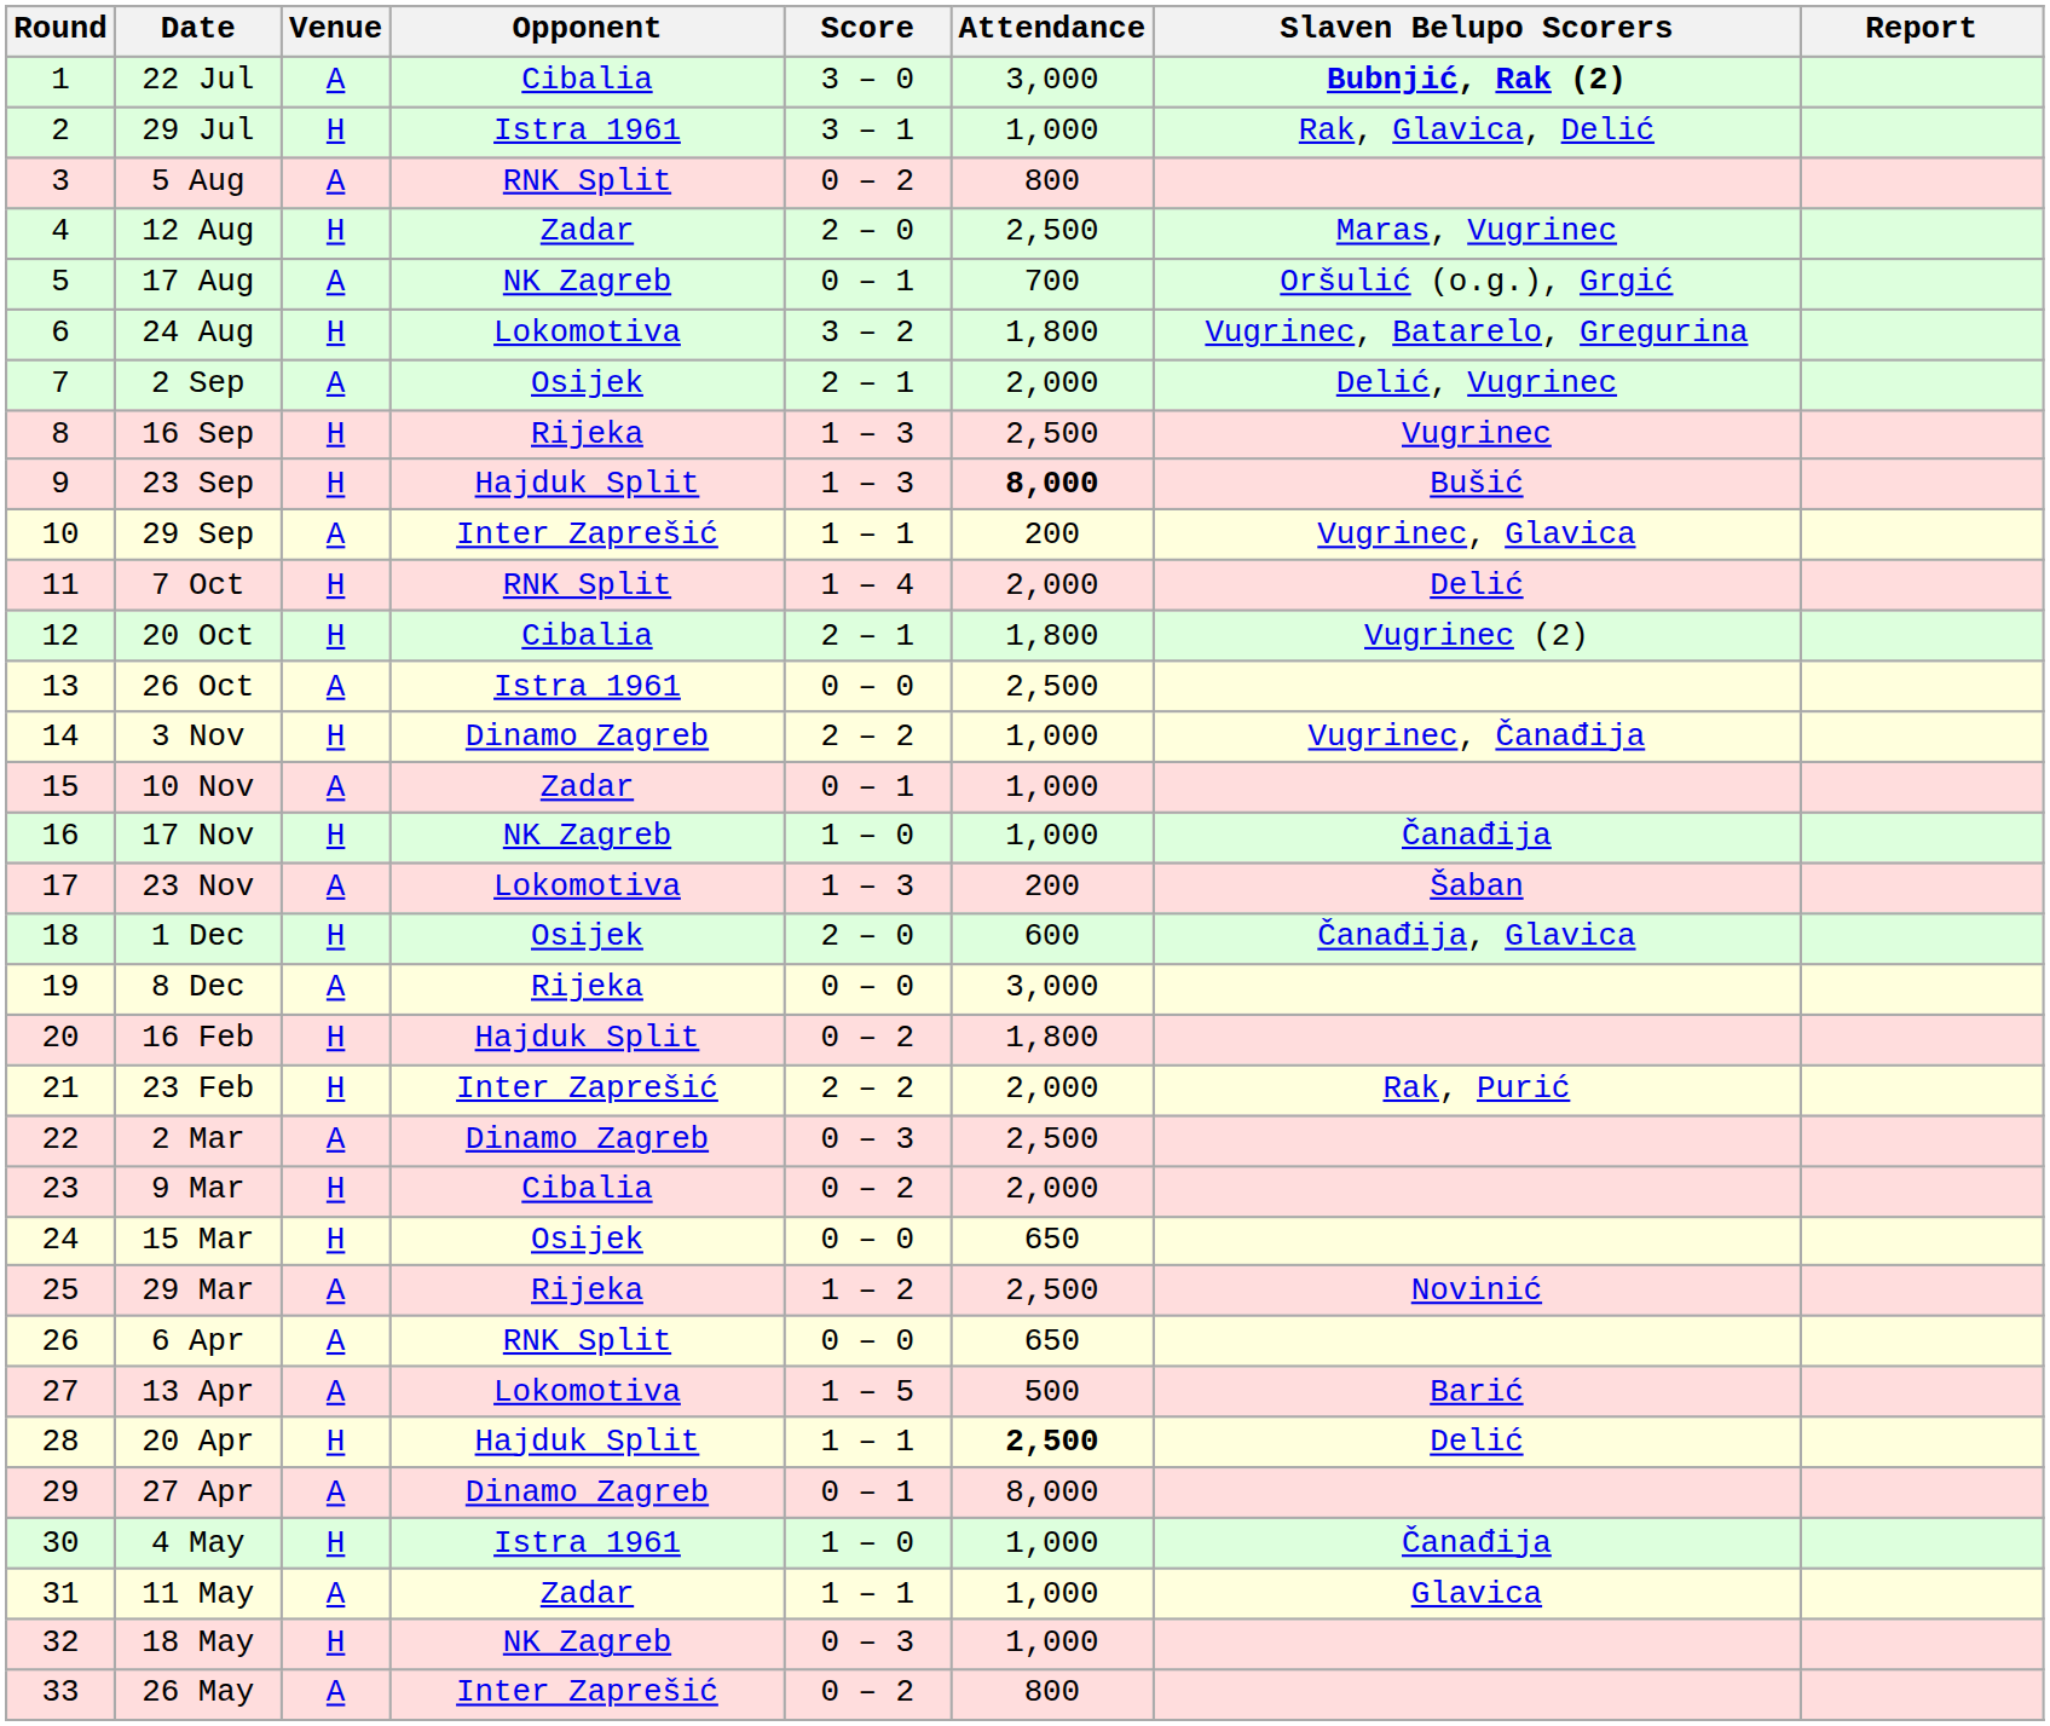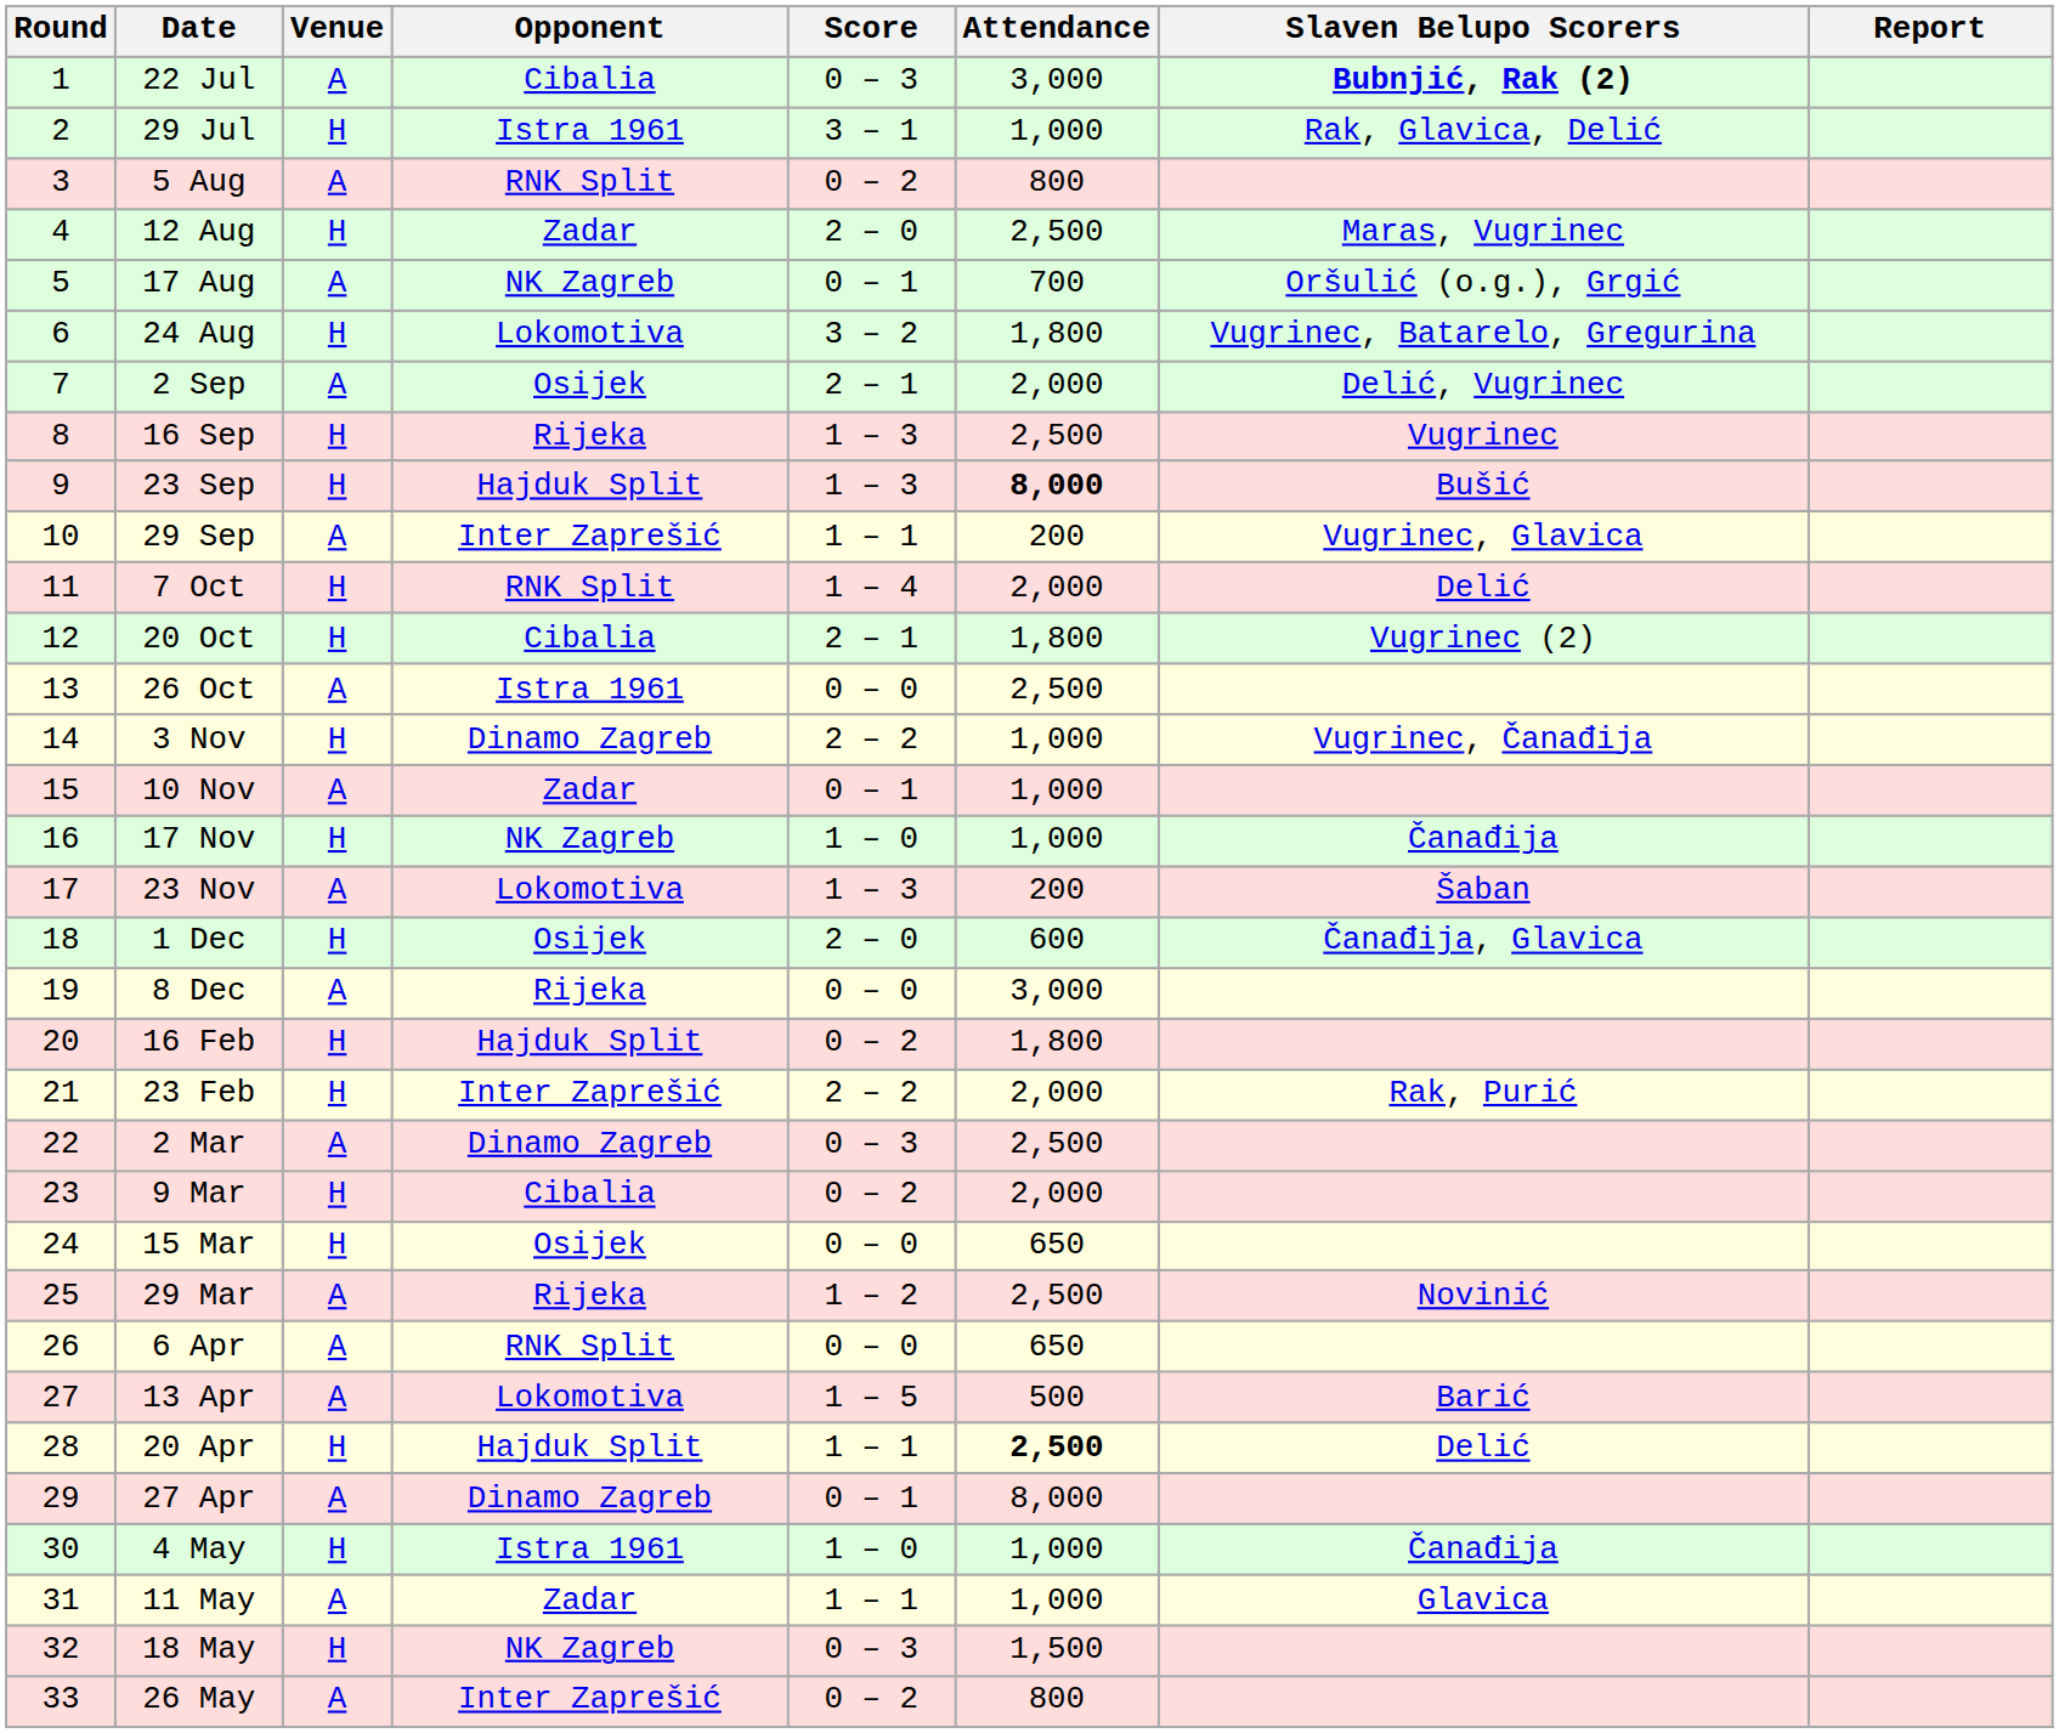 <table class="wikitable sortable" style="text-align: center; font-size:95%;">
 <tr>
 <th width="30">Round</th>
 <th width="60">Date</th>
 <th width="20">Venue</th>
 <th width="150">Opponent</th>
 <th width="60">Score</th>
 <th width="40">Attendance</th>
 <th width="250">Slaven Belupo Scorers</th>
 <th width="90" class="unsortable">Report</th>
 </tr>
 <tr bgcolor="#ddffdd">
 <td>1</td>
 <td>22 Jul</td>
 <td><a href='#'>A</a></td>
 <td><a href='#'>Cibalia</a></td>
-<td>3 – 0</td>
+<td>0 – 3</td>
 <td>3,000</td>
 <td><strong><a href='#'>Bubnjić</a>, <a href='#'>Rak</a> (2)</strong></td>
 <td></td>
 </tr>
 <tr bgcolor="#ddffdd">
 <td>2</td>
 <td>29 Jul</td>
 <td><a href='#'>H</a></td>
 <td><a href='#'>Istra 1961</a></td>
 <td>3 – 1</td>
 <td>1,000</td>
 <td><a href='#'>Rak</a>, <a href='#'>Glavica</a>, <a href='#'>Delić</a></td>
 <td></td>
 </tr>
 <tr bgcolor="#ffdddd">
 <td>3</td>
 <td>5 Aug</td>
 <td><a href='#'>A</a></td>
 <td><a href='#'>RNK Split</a></td>
 <td>0 – 2</td>
 <td>800</td>
 <td></td>
 <td></td>
 </tr>
 <tr bgcolor="#ddffdd">
 <td>4</td>
 <td>12 Aug</td>
 <td><a href='#'>H</a></td>
 <td><a href='#'>Zadar</a></td>
 <td>2 – 0</td>
 <td>2,500</td>
 <td><a href='#'>Maras</a>, <a href='#'>Vugrinec</a></td>
 <td></td>
 </tr>
 <tr bgcolor="#ddffdd">
 <td>5</td>
 <td>17 Aug</td>
 <td><a href='#'>A</a></td>
 <td><a href='#'>NK Zagreb</a></td>
 <td>0 – 1</td>
 <td>700</td>
 <td><a href='#'>Oršulić</a> (o.g.), <a href='#'>Grgić</a></td>
 <td></td>
 </tr>
 <tr bgcolor="#ddffdd">
 <td>6</td>
 <td>24 Aug</td>
 <td><a href='#'>H</a></td>
 <td><a href='#'>Lokomotiva</a></td>
 <td>3 – 2</td>
 <td>1,800</td>
 <td><a href='#'>Vugrinec</a>, <a href='#'>Batarelo</a>, <a href='#'>Gregurina</a></td>
 <td></td>
 </tr>
 <tr bgcolor="#ddffdd">
 <td>7</td>
 <td>2 Sep</td>
 <td><a href='#'>A</a></td>
 <td><a href='#'>Osijek</a></td>
 <td>2 – 1</td>
 <td>2,000</td>
 <td><a href='#'>Delić</a>, <a href='#'>Vugrinec</a></td>
 <td></td>
 </tr>
 <tr bgcolor="#ffdddd">
 <td>8</td>
 <td>16 Sep</td>
 <td><a href='#'>H</a></td>
 <td><a href='#'>Rijeka</a></td>
 <td>1 – 3</td>
 <td>2,500</td>
 <td><a href='#'>Vugrinec</a></td>
 <td></td>
 </tr>
 <tr bgcolor="#ffdddd">
 <td>9</td>
 <td>23 Sep</td>
 <td><a href='#'>H</a></td>
 <td><a href='#'>Hajduk Split</a></td>
 <td>1 – 3</td>
 <td><strong>8,000</strong></td>
 <td><a href='#'>Bušić</a></td>
 <td></td>
 </tr>
 <tr bgcolor="#ffffdd">
 <td>10</td>
 <td>29 Sep</td>
 <td><a href='#'>A</a></td>
 <td><a href='#'>Inter Zaprešić</a></td>
 <td>1 – 1</td>
 <td>200</td>
 <td><a href='#'>Vugrinec</a>, <a href='#'>Glavica</a></td>
 <td></td>
 </tr>
 <tr bgcolor="#ffdddd">
 <td>11</td>
 <td>7 Oct</td>
 <td><a href='#'>H</a></td>
 <td><a href='#'>RNK Split</a></td>
 <td>1 – 4</td>
 <td>2,000</td>
 <td><a href='#'>Delić</a></td>
 <td></td>
 </tr>
 <tr bgcolor="#ddffdd">
 <td>12</td>
 <td>20 Oct</td>
 <td><a href='#'>H</a></td>
 <td><a href='#'>Cibalia</a></td>
 <td>2 – 1</td>
 <td>1,800</td>
 <td><a href='#'>Vugrinec</a> (2)</td>
 <td></td>
 </tr>
 <tr bgcolor="#ffffdd">
 <td>13</td>
 <td>26 Oct</td>
 <td><a href='#'>A</a></td>
 <td><a href='#'>Istra 1961</a></td>
 <td>0 – 0</td>
 <td>2,500</td>
 <td></td>
 <td></td>
 </tr>
 <tr bgcolor="#ffffdd">
 <td>14</td>
 <td>3 Nov</td>
 <td><a href='#'>H</a></td>
 <td><a href='#'>Dinamo Zagreb</a></td>
 <td>2 – 2</td>
 <td>1,000</td>
 <td><a href='#'>Vugrinec</a>, <a href='#'>Čanađija</a></td>
 <td></td>
 </tr>
 <tr bgcolor="#ffdddd">
 <td>15</td>
 <td>10 Nov</td>
 <td><a href='#'>A</a></td>
 <td><a href='#'>Zadar</a></td>
 <td>0 – 1</td>
 <td>1,000</td>
 <td></td>
 <td></td>
 </tr>
 <tr bgcolor="#ddffdd">
 <td>16</td>
 <td>17 Nov</td>
 <td><a href='#'>H</a></td>
 <td><a href='#'>NK Zagreb</a></td>
 <td>1 – 0</td>
 <td>1,000</td>
 <td><a href='#'>Čanađija</a></td>
 <td></td>
 </tr>
 <tr bgcolor="#ffdddd">
 <td>17</td>
 <td>23 Nov</td>
 <td><a href='#'>A</a></td>
 <td><a href='#'>Lokomotiva</a></td>
 <td>1 – 3</td>
 <td>200</td>
 <td><a href='#'>Šaban</a></td>
 <td></td>
 </tr>
 <tr bgcolor="#ddffdd">
 <td>18</td>
 <td>1 Dec</td>
 <td><a href='#'>H</a></td>
 <td><a href='#'>Osijek</a></td>
 <td>2 – 0</td>
 <td>600</td>
 <td><a href='#'>Čanađija</a>, <a href='#'>Glavica</a></td>
 <td></td>
 </tr>
 <tr bgcolor="#ffffdd">
 <td>19</td>
 <td>8 Dec</td>
 <td><a href='#'>A</a></td>
 <td><a href='#'>Rijeka</a></td>
 <td>0 – 0</td>
 <td>3,000</td>
 <td></td>
 <td></td>
 </tr>
 <tr bgcolor="#ffdddd">
 <td>20</td>
 <td>16 Feb</td>
 <td><a href='#'>H</a></td>
 <td><a href='#'>Hajduk Split</a></td>
 <td>0 – 2</td>
 <td>1,800</td>
 <td></td>
 <td></td>
 </tr>
 <tr bgcolor="#ffffdd">
 <td>21</td>
 <td>23 Feb</td>
 <td><a href='#'>H</a></td>
 <td><a href='#'>Inter Zaprešić</a></td>
 <td>2 – 2</td>
 <td>2,000</td>
 <td><a href='#'>Rak</a>, <a href='#'>Purić</a></td>
 <td></td>
 </tr>
 <tr bgcolor="#ffdddd">
 <td>22</td>
 <td>2 Mar</td>
 <td><a href='#'>A</a></td>
 <td><a href='#'>Dinamo Zagreb</a></td>
 <td>0 – 3</td>
 <td>2,500</td>
 <td></td>
 <td></td>
 </tr>
 <tr bgcolor="#ffdddd">
 <td>23</td>
 <td>9 Mar</td>
 <td><a href='#'>H</a></td>
 <td><a href='#'>Cibalia</a></td>
 <td>0 – 2</td>
 <td>2,000</td>
 <td></td>
 <td></td>
 </tr>
 <tr bgcolor="#ffffdd">
 <td>24</td>
 <td>15 Mar</td>
 <td><a href='#'>H</a></td>
 <td><a href='#'>Osijek</a></td>
 <td>0 – 0</td>
 <td>650</td>
 <td></td>
 <td></td>
 </tr>
 <tr bgcolor="#ffdddd">
 <td>25</td>
 <td>29 Mar</td>
 <td><a href='#'>A</a></td>
 <td><a href='#'>Rijeka</a></td>
 <td>1 – 2</td>
 <td>2,500</td>
 <td><a href='#'>Novinić</a></td>
 <td></td>
 </tr>
 <tr bgcolor="#ffffdd">
 <td>26</td>
 <td>6 Apr</td>
 <td><a href='#'>A</a></td>
 <td><a href='#'>RNK Split</a></td>
 <td>0 – 0</td>
 <td>650</td>
 <td></td>
 <td></td>
 </tr>
 <tr bgcolor="#ffdddd">
 <td>27</td>
 <td>13 Apr</td>
 <td><a href='#'>A</a></td>
 <td><a href='#'>Lokomotiva</a></td>
 <td>1 – 5</td>
 <td>500</td>
 <td><a href='#'>Barić</a></td>
 <td></td>
 </tr>
 <tr bgcolor="#ffffdd">
 <td>28</td>
 <td>20 Apr</td>
 <td><a href='#'>H</a></td>
 <td><a href='#'>Hajduk Split</a></td>
 <td>1 – 1</td>
 <td><strong>2,500</strong></td>
 <td><a href='#'>Delić</a></td>
 <td></td>
 </tr>
 <tr bgcolor="#ffdddd">
 <td>29</td>
 <td>27 Apr</td>
 <td><a href='#'>A</a></td>
 <td><a href='#'>Dinamo Zagreb</a></td>
 <td>0 – 1</td>
 <td>8,000</td>
 <td></td>
 <td></td>
 </tr>
 <tr bgcolor="#ddffdd">
 <td>30</td>
 <td>4 May</td>
 <td><a href='#'>H</a></td>
 <td><a href='#'>Istra 1961</a></td>
 <td>1 – 0</td>
 <td>1,000</td>
 <td><a href='#'>Čanađija</a></td>
 <td></td>
 </tr>
 <tr bgcolor="#ffffdd">
 <td>31</td>
 <td>11 May</td>
 <td><a href='#'>A</a></td>
 <td><a href='#'>Zadar</a></td>
 <td>1 – 1</td>
 <td>1,000</td>
 <td><a href='#'>Glavica</a></td>
 <td></td>
 </tr>
 <tr bgcolor="#ffdddd">
 <td>32</td>
 <td>18 May</td>
 <td><a href='#'>H</a></td>
 <td><a href='#'>NK Zagreb</a></td>
 <td>0 – 3</td>
-<td>1,000</td>
+<td>1,500</td>
 <td></td>
 <td></td>
 </tr>
 <tr bgcolor="#ffdddd">
 <td>33</td>
 <td>26 May</td>
 <td><a href='#'>A</a></td>
 <td><a href='#'>Inter Zaprešić</a></td>
 <td>0 – 2</td>
 <td>800</td>
 <td></td>
 <td></td>
 </tr>
 <tr>
 </tr>
 </table>
